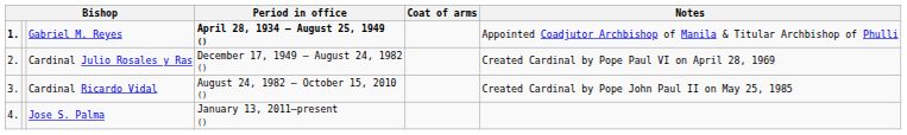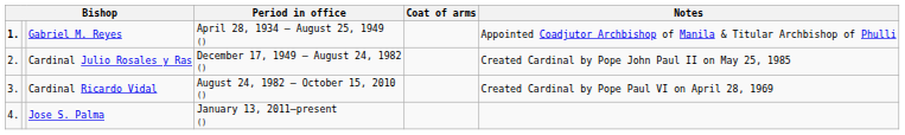 <table class="wikitable">
 <tr>
 <th scope="col" colspan=3>Bishop</th>
 <th scope="col">Period in office</th>
 <th scope="col">Coat of arms</th>
 <th scope="col">Notes</th>
 </tr>
 <tr>
 <td><strong>1.</strong></td>
 <td></td>
 <td><a href='#'>Gabriel M. Reyes</a></td>
-<td><strong>April 28, 1934 – August 25, 1949 <br> <small>()</small></strong></td>
+<td>April 28, 1934 – August 25, 1949 <br> <small>()</small></td>
 <td></td>
 <td>Appointed <a href='#'>Coadjutor Archbishop</a> of <a href='#'>Manila</a> & Titular Archbishop of <a href='#'>Phulli</a></td>
 </tr>
 <tr>
 <td>2.</td>
 <td></td>
 <td>Cardinal <a href='#'>Julio Rosales y Ras</a></td>
 <td>December 17, 1949 – August 24, 1982 <br> <small>()</small></td>
 <td></td>
-<td>Created Cardinal by Pope Paul VI on April 28, 1969</td>
+<td>Created Cardinal by Pope John Paul II on May 25, 1985</td>
 </tr>
 <tr>
 <td>3.</td>
 <td></td>
 <td>Cardinal <a href='#'>Ricardo Vidal</a></td>
 <td>August 24, 1982 – October 15, 2010 <br> <small>()</small></td>
 <td></td>
-<td>Created Cardinal by Pope John Paul II on May 25, 1985</td>
+<td>Created Cardinal by Pope Paul VI on April 28, 1969</td>
 </tr>
 <tr>
 <td>4.</td>
 <td></td>
 <td><a href='#'>Jose S. Palma</a></td>
 <td>January 13, 2011–present <br><small>()</small></td>
 <td></td>
 <td></td>
 </tr>
 </table>
